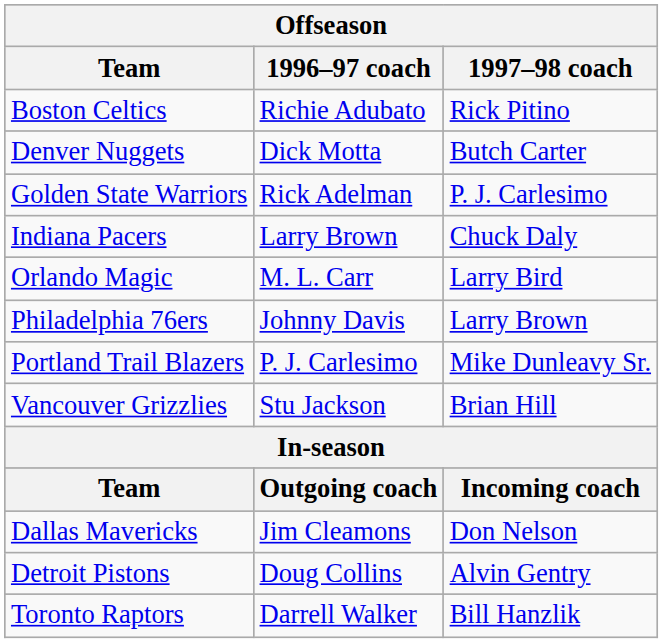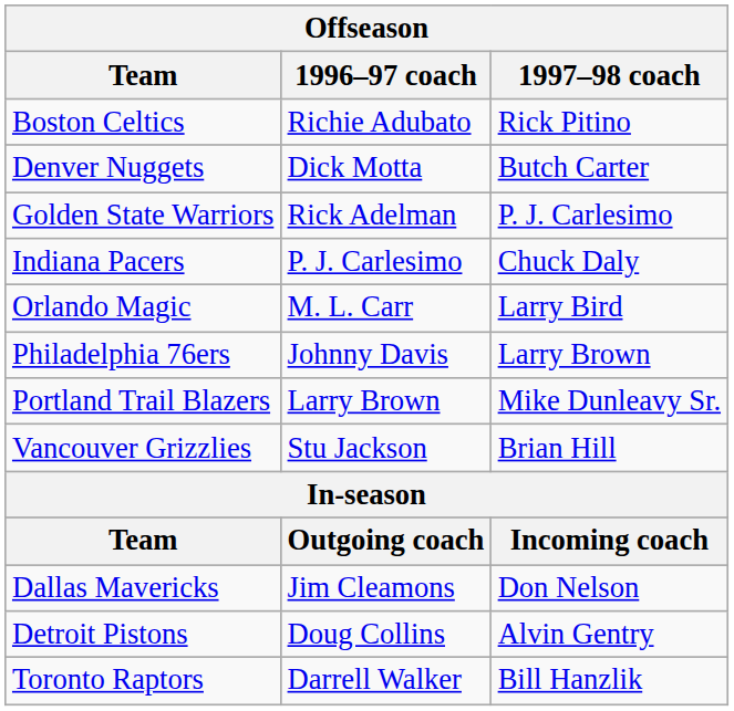 <table class="wikitable">
 <tr>
 <th colspan="3">Offseason</th>
 </tr>
 <tr>
 <th>Team</th>
 <th>1996–97 coach</th>
 <th>1997–98 coach</th>
 </tr>
 <tr>
 <td><a href='#'>Boston Celtics</a></td>
 <td><a href='#'>Richie Adubato</a></td>
 <td><a href='#'>Rick Pitino</a></td>
 </tr>
 <tr>
 <td><a href='#'>Denver Nuggets</a></td>
 <td><a href='#'>Dick Motta</a></td>
 <td><a href='#'>Butch Carter</a></td>
 </tr>
 <tr>
 <td><a href='#'>Golden State Warriors</a></td>
 <td><a href='#'>Rick Adelman</a></td>
 <td><a href='#'>P. J. Carlesimo</a></td>
 </tr>
 <tr>
 <td><a href='#'>Indiana Pacers</a></td>
-<td><a href='#'>Larry Brown</a></td>
+<td><a href='#'>P. J. Carlesimo</a></td>
 <td><a href='#'>Chuck Daly</a></td>
 </tr>
 <tr>
 <td><a href='#'>Orlando Magic</a></td>
 <td><a href='#'>M. L. Carr</a></td>
 <td><a href='#'>Larry Bird</a></td>
 </tr>
 <tr>
 <td><a href='#'>Philadelphia 76ers</a></td>
 <td><a href='#'>Johnny Davis</a></td>
 <td><a href='#'>Larry Brown</a></td>
 </tr>
 <tr>
 <td><a href='#'>Portland Trail Blazers</a></td>
-<td><a href='#'>P. J. Carlesimo</a></td>
+<td><a href='#'>Larry Brown</a></td>
 <td><a href='#'>Mike Dunleavy Sr.</a></td>
 </tr>
 <tr>
 <td><a href='#'>Vancouver Grizzlies</a></td>
 <td><a href='#'>Stu Jackson</a></td>
 <td><a href='#'>Brian Hill</a></td>
 </tr>
 <tr>
 <th colspan="3">In-season</th>
 </tr>
 <tr>
 <th>Team</th>
 <th>Outgoing coach</th>
 <th>Incoming coach</th>
 </tr>
 <tr>
 <td><a href='#'>Dallas Mavericks</a></td>
 <td><a href='#'>Jim Cleamons</a></td>
 <td><a href='#'>Don Nelson</a></td>
 </tr>
 <tr>
 <td><a href='#'>Detroit Pistons</a></td>
 <td><a href='#'>Doug Collins</a></td>
 <td><a href='#'>Alvin Gentry</a></td>
 </tr>
 <tr>
 <td><a href='#'>Toronto Raptors</a></td>
 <td><a href='#'>Darrell Walker</a></td>
 <td><a href='#'>Bill Hanzlik</a></td>
 </tr>
 </table>
